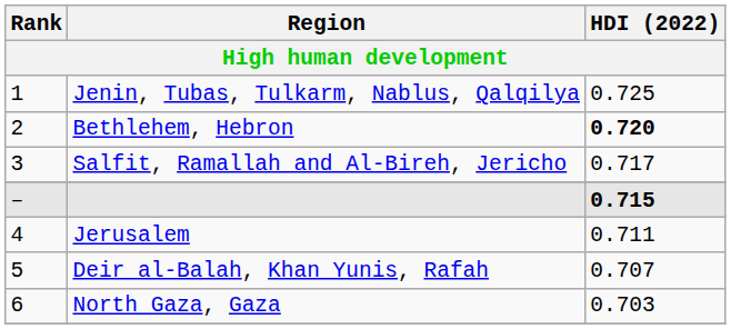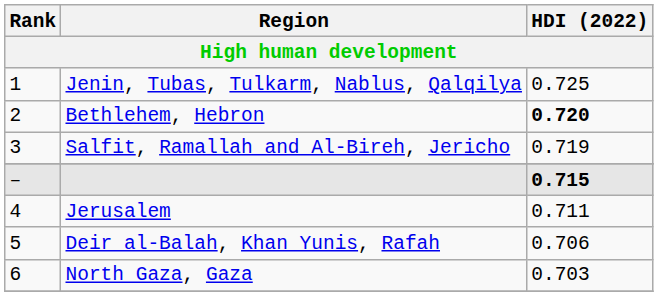 <table class="wikitable sortable">
 <tr>
 <th class="sort">Rank</th>
 <th class="sort">Region</th>
 <th class="sort">HDI (2022)</th>
 </tr>
 <tr>
 <th colspan="3" style="color:#0c0;">High human development</th>
 </tr>
 <tr>
 <td>1</td>
 <td style="text-align:left"><a href='#'>Jenin</a>, <a href='#'>Tubas</a>, <a href='#'>Tulkarm</a>, <a href='#'>Nablus</a>, <a href='#'>Qalqilya</a></td>
 <td>0.725</td>
 </tr>
 <tr>
 <td>2</td>
 <td style="text-align:left"><a href='#'>Bethlehem</a>, <a href='#'>Hebron</a></td>
 <td><strong>0.720</strong></td>
 </tr>
 <tr>
 <td>3</td>
 <td style="text-align:left"><a href='#'>Salfit</a>, <a href='#'>Ramallah and Al-Bireh</a>, <a href='#'>Jericho</a></td>
-<td>0.717</td>
+<td>0.719</td>
 </tr>
 <tr>
 </tr>
 <tr style="background:#e6e6e6">
 <td>–</td>
 <td style="text-align:left"></td>
 <td><strong>0.715</strong></td>
 </tr>
 <tr>
 <td>4</td>
 <td style="text-align:left"><a href='#'>Jerusalem</a></td>
 <td>0.711</td>
 </tr>
 <tr>
 <td>5</td>
 <td style="text-align:left"><a href='#'>Deir al-Balah</a>, <a href='#'>Khan Yunis</a>, <a href='#'>Rafah</a></td>
-<td>0.707</td>
+<td>0.706</td>
 </tr>
 <tr>
 <td>6</td>
 <td style="text-align:left"><a href='#'>North Gaza</a>, <a href='#'>Gaza</a></td>
 <td>0.703</td>
 </tr>
 <tr>
 </tr>
 </table>
